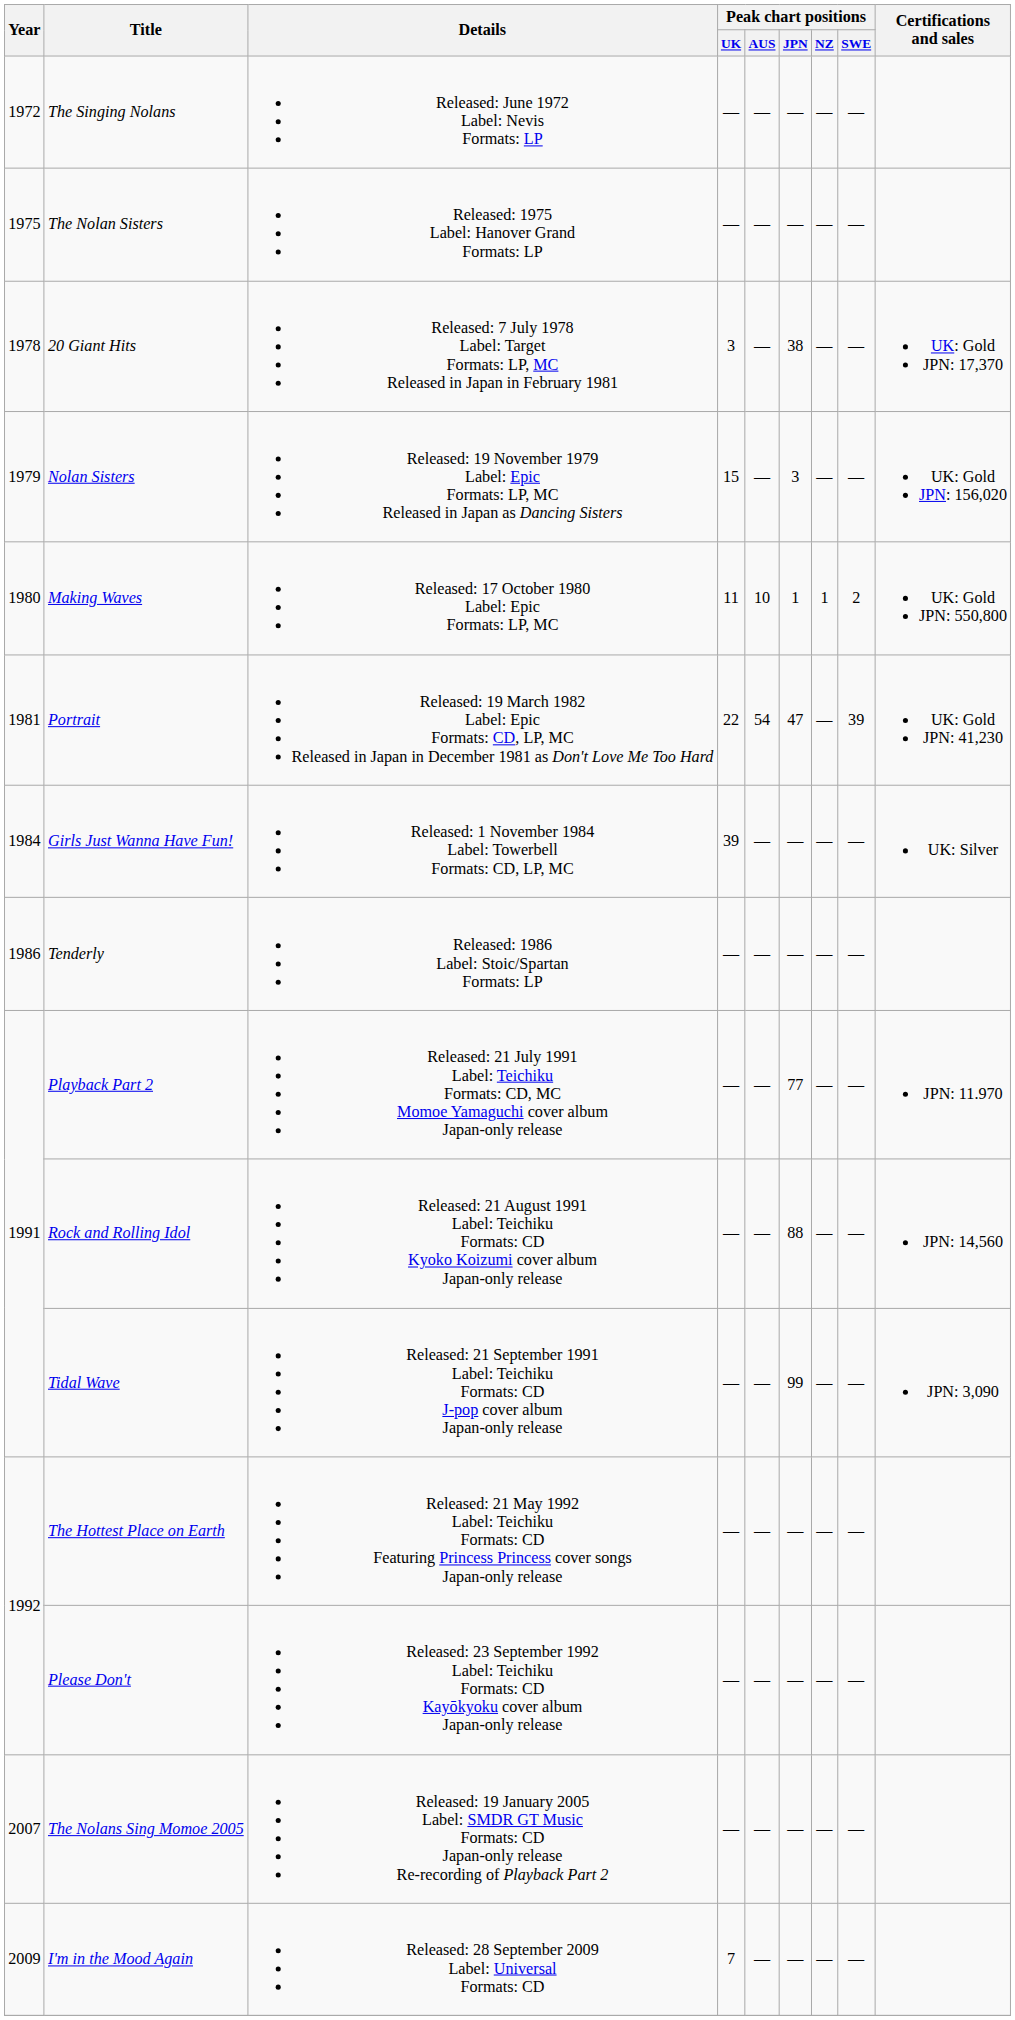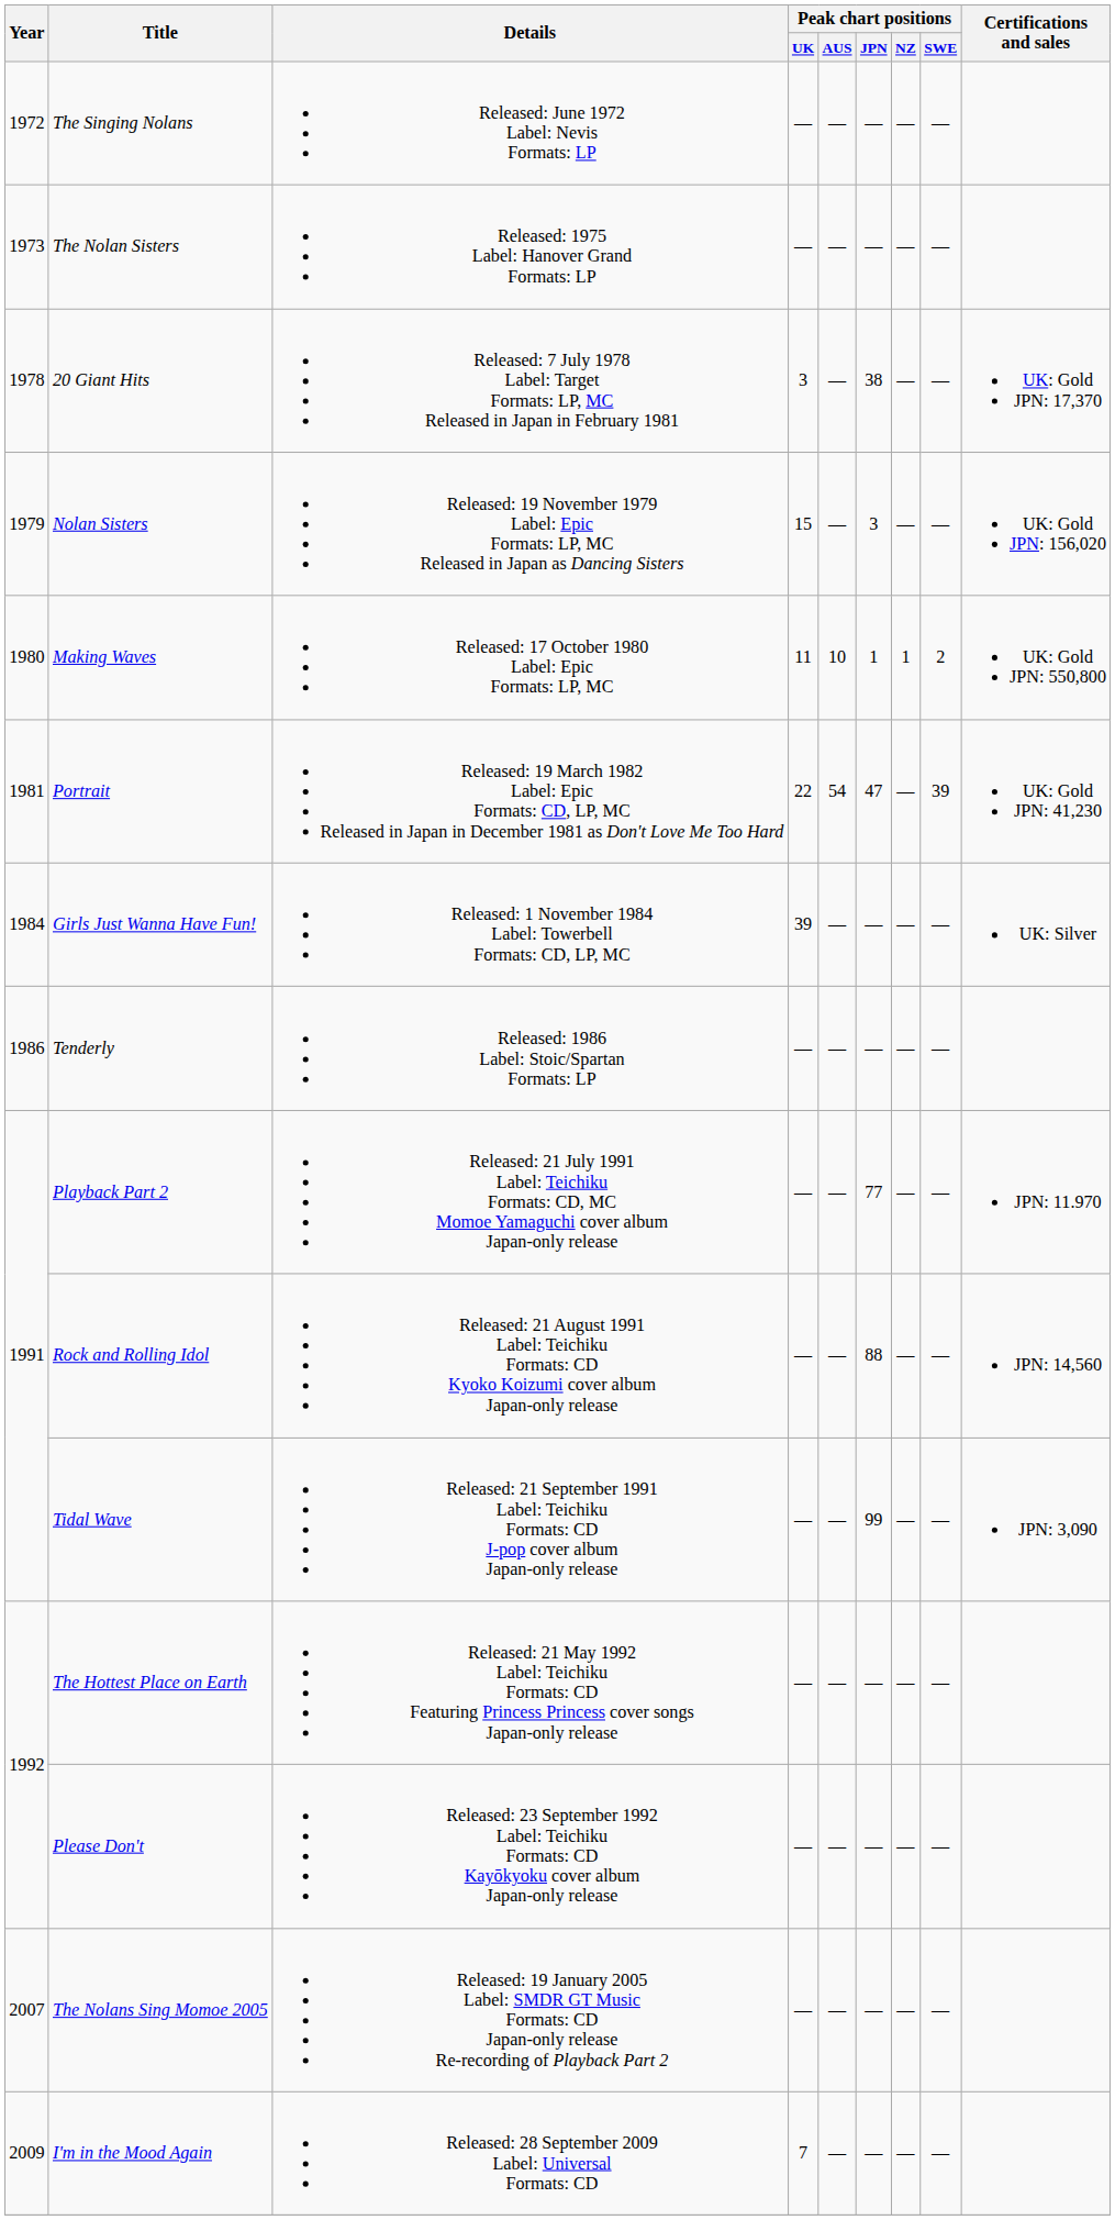 <table class="wikitable" style="text-align:center">
 <tr>
 <th rowspan="2">Year</th>
 <th rowspan="2">Title</th>
 <th rowspan="2">Details</th>
 <th colspan="5">Peak chart positions</th>
 <th rowspan="2">Certifications<br>and sales</th>
 </tr>
 <tr>
 <th><small><a href='#'>UK</a></small><br></th>
 <th><small><a href='#'>AUS</a></small><br></th>
 <th><small><a href='#'>JPN</a></small><br></th>
 <th><small><a href='#'>NZ</a></small><br></th>
 <th><small><a href='#'>SWE</a></small><br></th>
 </tr>
 <tr>
 <td>1972</td>
 <td style="text-align:left"><em>The Singing Nolans</em></td>
 <td><br><ul><li>Released: June 1972</li><li>Label: Nevis</li><li>Formats: <a href='#'>LP</a></li></ul></td>
 <td>—</td>
 <td>—</td>
 <td>—</td>
 <td>—</td>
 <td>—</td>
 <td></td>
 </tr>
 <tr>
-<td>1975</td>
+<td>1973</td>
 <td style="text-align:left"><em>The Nolan Sisters</em></td>
 <td><br><ul><li>Released: 1975</li><li>Label: Hanover Grand</li><li>Formats: LP</li></ul></td>
 <td>—</td>
 <td>—</td>
 <td>—</td>
 <td>—</td>
 <td>—</td>
 <td></td>
 </tr>
 <tr>
 <td>1978</td>
 <td style="text-align:left"><em>20 Giant Hits</em></td>
 <td><br><ul><li>Released: 7 July 1978</li><li>Label: Target</li><li>Formats: LP, <a href='#'>MC</a></li><li>Released in Japan in February 1981</li></ul></td>
 <td>3</td>
 <td>—</td>
 <td>38</td>
 <td>—</td>
 <td>—</td>
 <td><br><ul><li><a href='#'>UK</a>: Gold</li><li>JPN: 17,370</li></ul></td>
 </tr>
 <tr>
 <td>1979</td>
 <td style="text-align:left"><em><a href='#'>Nolan Sisters</a></em></td>
 <td><br><ul><li>Released: 19 November 1979</li><li>Label: <a href='#'>Epic</a></li><li>Formats: LP, MC</li><li>Released in Japan as <em>Dancing Sisters</em></li></ul></td>
 <td>15</td>
 <td>—</td>
 <td>3</td>
 <td>—</td>
 <td>—</td>
 <td><br><ul><li>UK: Gold</li><li><a href='#'>JPN</a>: 156,020</li></ul></td>
 </tr>
 <tr>
 <td>1980</td>
 <td style="text-align:left"><em><a href='#'>Making Waves</a></em></td>
 <td><br><ul><li>Released: 17 October 1980</li><li>Label: Epic</li><li>Formats: LP, MC</li></ul></td>
 <td>11</td>
 <td>10</td>
 <td>1</td>
 <td>1</td>
 <td>2</td>
 <td><br><ul><li>UK: Gold</li><li>JPN: 550,800</li></ul></td>
 </tr>
 <tr>
 <td>1981</td>
 <td style="text-align:left"><em><a href='#'>Portrait</a></em></td>
 <td><br><ul><li>Released: 19 March 1982</li><li>Label: Epic</li><li>Formats: <a href='#'>CD</a>, LP, MC</li><li>Released in Japan in December 1981 as <em>Don't Love Me Too Hard</em></li></ul></td>
 <td>22</td>
 <td>54</td>
 <td>47</td>
 <td>—</td>
 <td>39</td>
 <td><br><ul><li>UK: Gold</li><li>JPN: 41,230</li></ul></td>
 </tr>
 <tr>
 <td>1984</td>
 <td style="text-align:left"><em><a href='#'>Girls Just Wanna Have Fun!</a></em></td>
 <td><br><ul><li>Released: 1 November 1984</li><li>Label: Towerbell</li><li>Formats: CD, LP, MC</li></ul></td>
 <td>39</td>
 <td>—</td>
 <td>—</td>
 <td>—</td>
 <td>—</td>
 <td><br><ul><li>UK: Silver</li></ul></td>
 </tr>
 <tr>
 <td>1986</td>
 <td style="text-align:left"><em>Tenderly</em></td>
 <td><br><ul><li>Released: 1986</li><li>Label: Stoic/Spartan</li><li>Formats: LP</li></ul></td>
 <td>—</td>
 <td>—</td>
 <td>—</td>
 <td>—</td>
 <td>—</td>
 <td></td>
 </tr>
 <tr>
 <td rowspan="3">1991</td>
 <td style="text-align:left"><em><a href='#'>Playback Part 2</a></em></td>
 <td><br><ul><li>Released: 21 July 1991</li><li>Label: <a href='#'>Teichiku</a></li><li>Formats: CD, MC</li><li><a href='#'>Momoe Yamaguchi</a> cover album</li><li>Japan-only release</li></ul></td>
 <td>—</td>
 <td>—</td>
 <td>77</td>
 <td>—</td>
 <td>—</td>
 <td><br><ul><li>JPN: 11.970</li></ul></td>
 </tr>
 <tr>
 <td style="text-align:left"><em><a href='#'>Rock and Rolling Idol</a></em></td>
 <td><br><ul><li>Released: 21 August 1991</li><li>Label: Teichiku</li><li>Formats: CD</li><li><a href='#'>Kyoko Koizumi</a> cover album</li><li>Japan-only release</li></ul></td>
 <td>—</td>
 <td>—</td>
 <td>88</td>
 <td>—</td>
 <td>—</td>
 <td><br><ul><li>JPN: 14,560</li></ul></td>
 </tr>
 <tr>
 <td style="text-align:left"><em><a href='#'>Tidal Wave</a></em></td>
 <td><br><ul><li>Released: 21 September 1991</li><li>Label: Teichiku</li><li>Formats: CD</li><li><a href='#'>J-pop</a> cover album</li><li>Japan-only release</li></ul></td>
 <td>—</td>
 <td>—</td>
 <td>99</td>
 <td>—</td>
 <td>—</td>
 <td><br><ul><li>JPN: 3,090</li></ul></td>
 </tr>
 <tr>
 <td rowspan="2">1992</td>
 <td style="text-align:left"><em><a href='#'>The Hottest Place on Earth</a></em></td>
 <td><br><ul><li>Released: 21 May 1992</li><li>Label: Teichiku</li><li>Formats: CD</li><li>Featuring <a href='#'>Princess Princess</a> cover songs</li><li>Japan-only release</li></ul></td>
 <td>—</td>
 <td>—</td>
 <td>—</td>
 <td>—</td>
 <td>—</td>
 <td></td>
 </tr>
 <tr>
 <td style="text-align:left"><em><a href='#'>Please Don't</a></em></td>
 <td><br><ul><li>Released: 23 September 1992</li><li>Label: Teichiku</li><li>Formats: CD</li><li><a href='#'>Kayōkyoku</a> cover album</li><li>Japan-only release</li></ul></td>
 <td>—</td>
 <td>—</td>
 <td>—</td>
 <td>—</td>
 <td>—</td>
 <td></td>
 </tr>
 <tr>
 <td>2007</td>
 <td style="text-align:left"><em><a href='#'>The Nolans Sing Momoe 2005</a></em></td>
 <td><br><ul><li>Released: 19 January 2005</li><li>Label: <a href='#'>SMDR GT Music</a></li><li>Formats: CD</li><li>Japan-only release</li><li>Re-recording of <em>Playback Part 2</em></li></ul></td>
 <td>—</td>
 <td>—</td>
 <td>—</td>
 <td>—</td>
 <td>—</td>
 <td></td>
 </tr>
 <tr>
 <td>2009</td>
 <td style="text-align:left"><em><a href='#'>I'm in the Mood Again</a></em></td>
 <td><br><ul><li>Released: 28 September 2009</li><li>Label: <a href='#'>Universal</a></li><li>Formats: CD</li></ul></td>
 <td>7</td>
 <td>—</td>
 <td>—</td>
 <td>—</td>
 <td>—</td>
 <td></td>
 </tr>
 <tr>
 </tr>
 </table>
